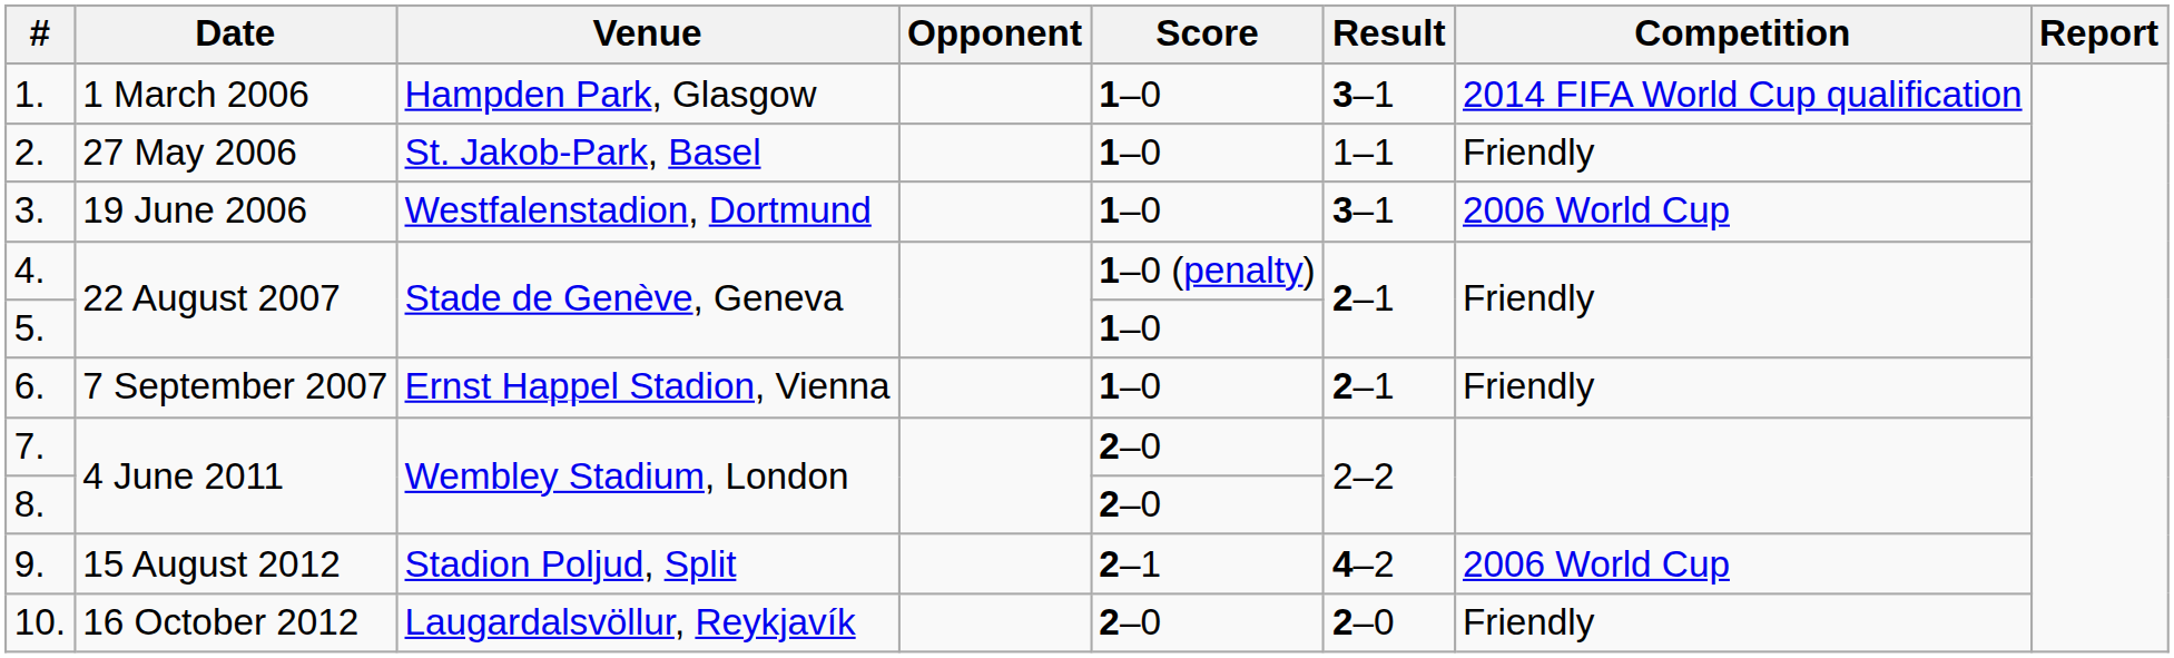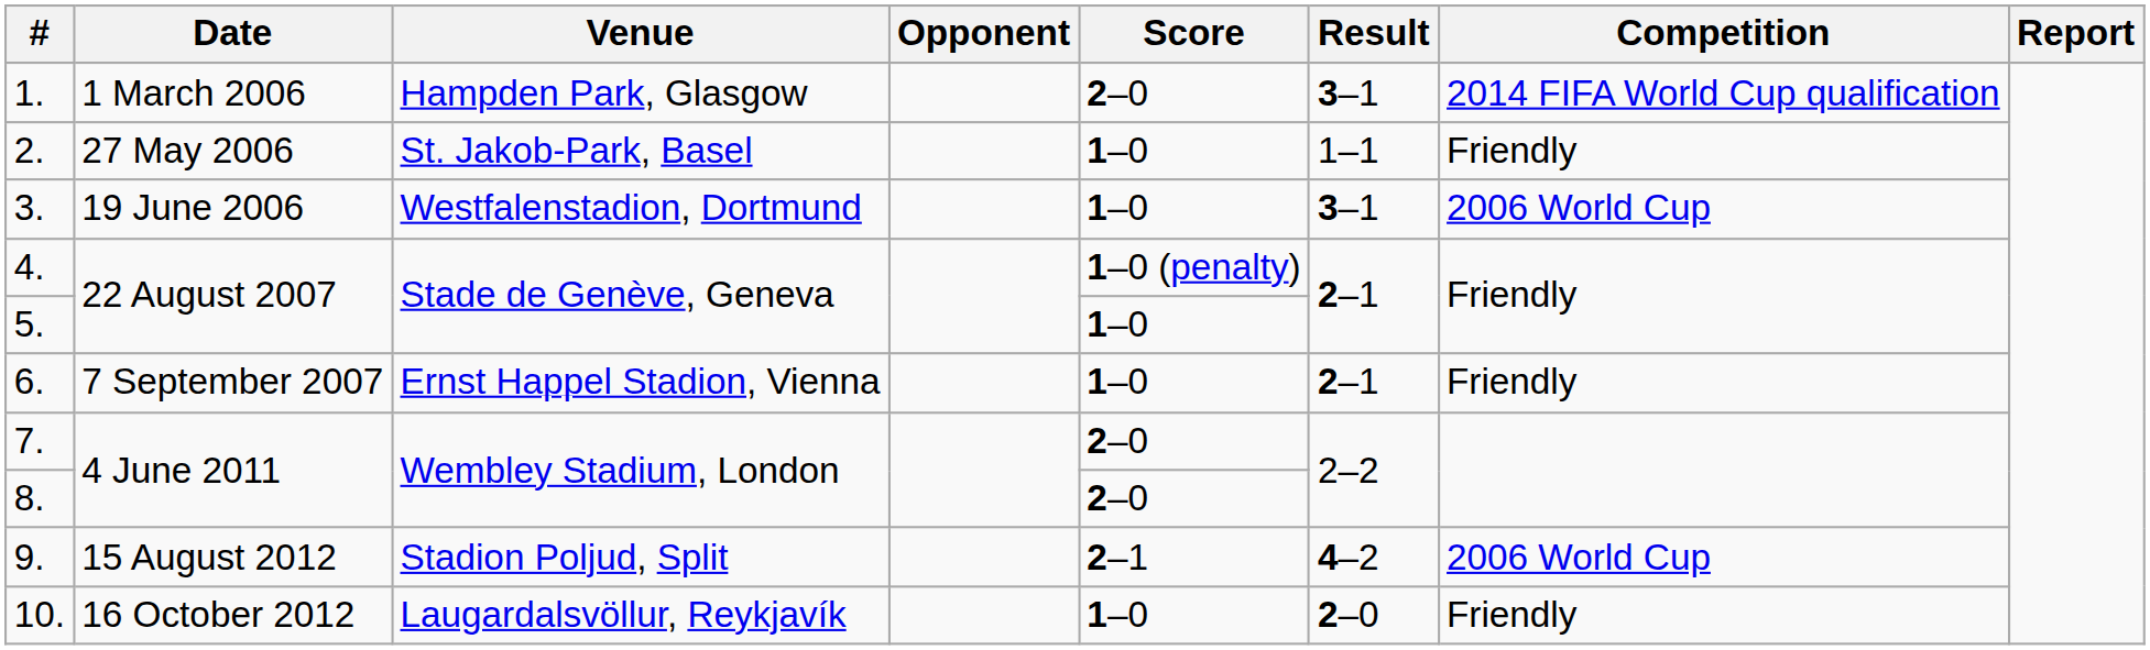 <table class="sortable wikitable plainrowheaders">
 <tr>
 <th>#</th>
 <th>Date</th>
 <th>Venue</th>
 <th>Opponent</th>
 <th>Score</th>
 <th>Result</th>
 <th>Competition</th>
 <th>Report</th>
 </tr>
 <tr>
 <td>1.</td>
 <td>1 March 2006</td>
 <td><a href='#'>Hampden Park</a>, Glasgow</td>
 <td></td>
-<td><strong>1</strong>–0</td>
+<td><strong>2</strong>–0</td>
 <td><strong>3</strong>–1</td>
 <td><a href='#'>2014 FIFA World Cup qualification</a></td>
 <td rowspan=10></td>
 </tr>
 <tr>
 <td>2.</td>
 <td>27 May 2006</td>
 <td><a href='#'>St. Jakob-Park</a>, <a href='#'>Basel</a></td>
 <td></td>
 <td><strong>1</strong>–0</td>
 <td>1–1</td>
 <td>Friendly</td>
 </tr>
 <tr>
 <td>3.</td>
 <td>19 June 2006</td>
 <td><a href='#'>Westfalenstadion</a>, <a href='#'>Dortmund</a></td>
 <td></td>
 <td><strong>1</strong>–0</td>
 <td><strong>3</strong>–1</td>
 <td><a href='#'>2006 World Cup</a></td>
 </tr>
 <tr>
 <td>4.</td>
 <td rowspan="2">22 August 2007</td>
 <td rowspan="2"><a href='#'>Stade de Genève</a>, Geneva</td>
 <td rowspan="2"></td>
 <td><strong>1</strong>–0 (<a href='#'>penalty</a>)</td>
 <td rowspan="2"><strong>2</strong>–1</td>
 <td rowspan="2">Friendly</td>
 </tr>
 <tr>
 <td>5.</td>
 <td><strong>1</strong>–0</td>
 </tr>
 <tr>
 <td>6.</td>
 <td>7 September 2007</td>
 <td><a href='#'>Ernst Happel Stadion</a>, Vienna</td>
 <td></td>
 <td><strong>1</strong>–0</td>
 <td><strong>2</strong>–1</td>
 <td>Friendly</td>
 </tr>
 <tr>
 <td>7.</td>
 <td rowspan="2">4 June 2011</td>
 <td rowspan="2"><a href='#'>Wembley Stadium</a>, London</td>
 <td rowspan="2"></td>
 <td><strong>2</strong>–0</td>
 <td rowspan="2">2–2</td>
 </tr>
 <tr>
 <td>8.</td>
 <td><strong>2</strong>–0</td>
 </tr>
 <tr>
 <td>9.</td>
 <td>15 August 2012</td>
 <td><a href='#'>Stadion Poljud</a>, <a href='#'>Split</a></td>
 <td></td>
 <td><strong>2</strong>–1</td>
 <td><strong>4</strong>–2</td>
 <td><a href='#'>2006 World Cup</a></td>
 </tr>
 <tr>
 <td>10.</td>
 <td>16 October 2012</td>
 <td><a href='#'>Laugardalsvöllur</a>, <a href='#'>Reykjavík</a></td>
 <td></td>
-<td><strong>2</strong>–0</td>
+<td><strong>1</strong>–0</td>
 <td><strong>2</strong>–0</td>
 <td>Friendly</td>
 </tr>
 </table>
